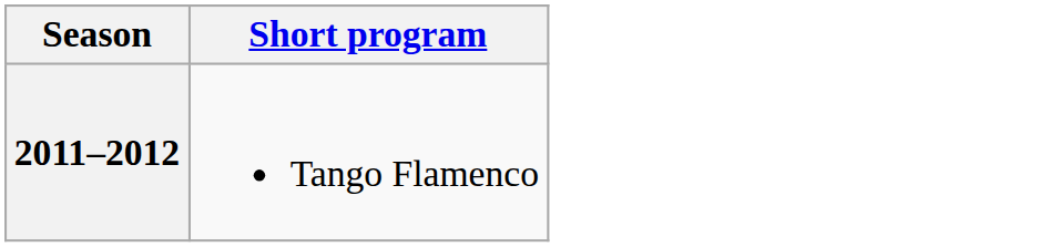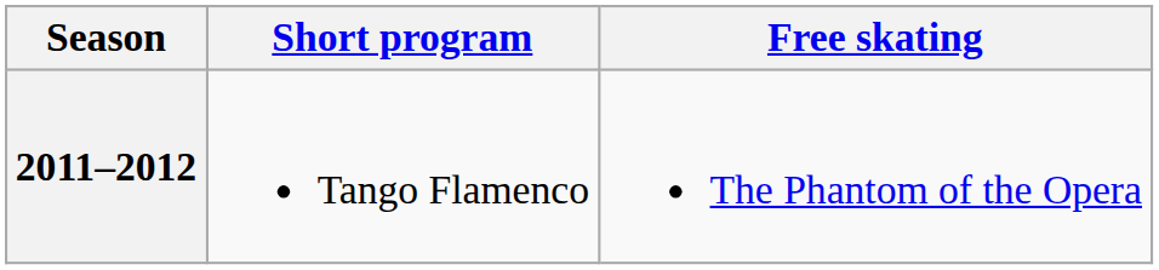 <table class=wikitable style=text-align:center>
 <tr>
 <th>Season</th>
 <th><a href='#'>Short program</a></th>
+<th><a href='#'>Free skating</a></th>
 </tr>
 <tr>
 <th>2011–2012 <br> </th>
 <td><br><ul><li>Tango Flamenco <br></li></ul></td>
+<td><br><ul><li><a href='#'>The Phantom of the Opera</a> <br></li></ul></td>
 </tr>
 </table>
